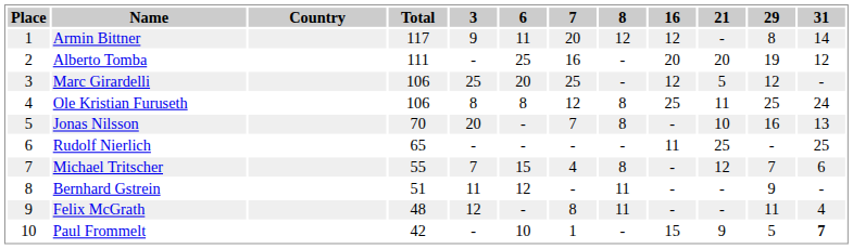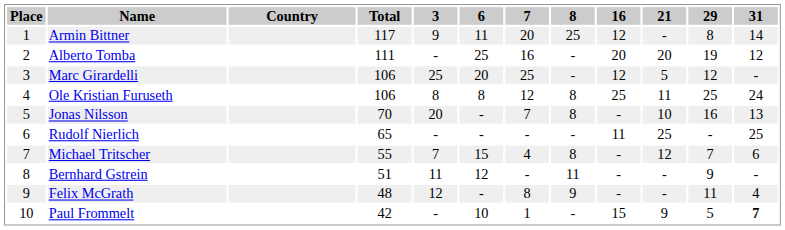 <table border="0" style="border: 1px solid #999; background-color:#FFFFFF; text-align:center; font-size:86%; line-height:15px;">
 <tr align="center" bgcolor="#CCCCCC">
 <th width=35>Place</th>
 <th width=170>Name</th>
 <th width=120>Country</th>
 <th width=50>Total</th>
 <th width=40>3</th>
 <th width=40>6</th>
 <th width=40>7</th>
 <th width=40>8</th>
 <th width=40>16</th>
 <th width=40>21</th>
 <th width=40>29</th>
 <th width=40>31</th>
 </tr>
 <tr bgcolor="#EFEFEF">
 <td>1</td>
 <td align="left"><a href='#'>Armin Bittner</a></td>
 <td align="left"></td>
 <td>117</td>
 <td>9</td>
 <td>11</td>
 <td>20</td>
-<td>12</td>
+<td>25</td>
 <td>12</td>
 <td>-</td>
 <td>8</td>
 <td>14</td>
 </tr>
 <tr>
 <td>2</td>
 <td align="left"><a href='#'>Alberto Tomba</a></td>
 <td align="left"></td>
 <td>111</td>
 <td>-</td>
 <td>25</td>
 <td>16</td>
 <td>-</td>
 <td>20</td>
 <td>20</td>
 <td>19</td>
 <td>12</td>
 </tr>
 <tr bgcolor="#EFEFEF">
 <td>3</td>
 <td align="left"><a href='#'>Marc Girardelli</a></td>
 <td align="left"></td>
 <td>106</td>
 <td>25</td>
 <td>20</td>
 <td>25</td>
 <td>-</td>
 <td>12</td>
 <td>5</td>
 <td>12</td>
 <td>-</td>
 </tr>
 <tr>
 <td>4</td>
 <td align="left"><a href='#'>Ole Kristian Furuseth</a></td>
 <td align="left"></td>
 <td>106</td>
 <td>8</td>
 <td>8</td>
 <td>12</td>
 <td>8</td>
 <td>25</td>
 <td>11</td>
 <td>25</td>
 <td>24</td>
 </tr>
 <tr bgcolor="#EFEFEF">
 <td>5</td>
 <td align="left"><a href='#'>Jonas Nilsson</a></td>
 <td align="left"></td>
 <td>70</td>
 <td>20</td>
 <td>-</td>
 <td>7</td>
 <td>8</td>
 <td>-</td>
 <td>10</td>
 <td>16</td>
 <td>13</td>
 </tr>
 <tr>
 <td>6</td>
 <td align="left"><a href='#'>Rudolf Nierlich</a></td>
 <td align="left"></td>
 <td>65</td>
 <td>-</td>
 <td>-</td>
 <td>-</td>
 <td>-</td>
 <td>11</td>
 <td>25</td>
 <td>-</td>
 <td>25</td>
 </tr>
 <tr bgcolor="#EFEFEF">
 <td>7</td>
 <td align="left"><a href='#'>Michael Tritscher</a></td>
 <td align="left"></td>
 <td>55</td>
 <td>7</td>
 <td>15</td>
 <td>4</td>
 <td>8</td>
 <td>-</td>
 <td>12</td>
 <td>7</td>
 <td>6</td>
 </tr>
 <tr>
 <td>8</td>
 <td align="left"><a href='#'>Bernhard Gstrein</a></td>
 <td align="left"></td>
 <td>51</td>
 <td>11</td>
 <td>12</td>
 <td>-</td>
 <td>11</td>
 <td>-</td>
 <td>-</td>
 <td>9</td>
 <td>-</td>
 </tr>
 <tr bgcolor="#EFEFEF">
 <td>9</td>
 <td align="left"><a href='#'>Felix McGrath</a></td>
 <td align="left"></td>
 <td>48</td>
 <td>12</td>
 <td>-</td>
 <td>8</td>
-<td>11</td>
+<td>9</td>
 <td>-</td>
 <td>-</td>
 <td>11</td>
 <td>4</td>
 </tr>
 <tr>
 <td>10</td>
 <td align="left"><a href='#'>Paul Frommelt</a></td>
 <td align="left"></td>
 <td>42</td>
 <td>-</td>
 <td>10</td>
 <td>1</td>
 <td>-</td>
 <td>15</td>
 <td>9</td>
 <td>5</td>
 <td><strong>7</strong></td>
 </tr>
 </table>
